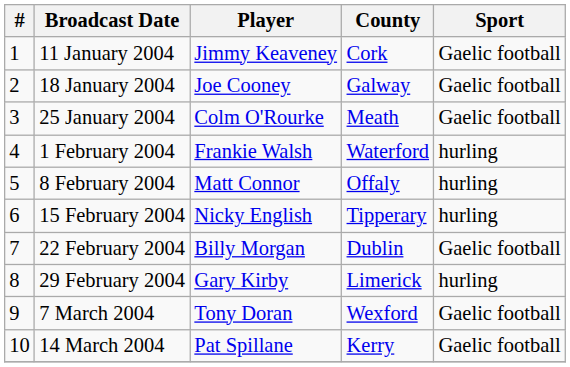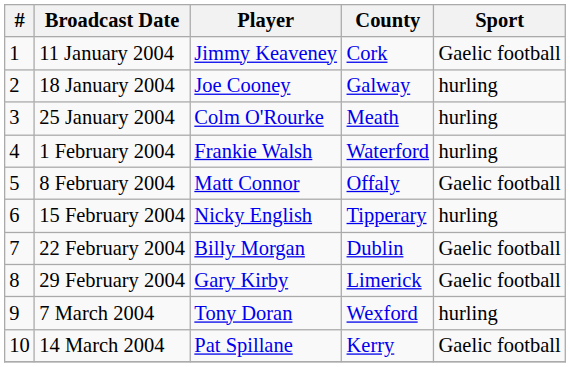 <table class="wikitable">
 <tr>
 <th>#</th>
 <th>Broadcast Date</th>
 <th>Player</th>
 <th>County</th>
 <th>Sport</th>
 </tr>
 <tr>
 <td>1</td>
 <td>11 January 2004</td>
 <td><a href='#'>Jimmy Keaveney</a></td>
 <td><a href='#'>Cork</a></td>
 <td>Gaelic football</td>
 </tr>
 <tr>
 <td>2</td>
 <td>18 January 2004</td>
 <td><a href='#'>Joe Cooney</a></td>
 <td><a href='#'>Galway</a></td>
-<td>Gaelic football</td>
+<td>hurling</td>
 </tr>
 <tr>
 <td>3</td>
 <td>25 January 2004</td>
 <td><a href='#'>Colm O'Rourke</a></td>
 <td><a href='#'>Meath</a></td>
-<td>Gaelic football</td>
+<td>hurling</td>
 </tr>
 <tr>
 <td>4</td>
 <td>1 February 2004</td>
 <td><a href='#'>Frankie Walsh</a></td>
 <td><a href='#'>Waterford</a></td>
 <td>hurling</td>
 </tr>
 <tr>
 <td>5</td>
 <td>8 February 2004</td>
 <td><a href='#'>Matt Connor</a></td>
 <td><a href='#'>Offaly</a></td>
-<td>hurling</td>
+<td>Gaelic football</td>
 </tr>
 <tr>
 <td>6</td>
 <td>15 February 2004</td>
 <td><a href='#'>Nicky English</a></td>
 <td><a href='#'>Tipperary</a></td>
 <td>hurling</td>
 </tr>
 <tr>
 <td>7</td>
 <td>22 February 2004</td>
 <td><a href='#'>Billy Morgan</a></td>
 <td><a href='#'>Dublin</a></td>
 <td>Gaelic football</td>
 </tr>
 <tr>
 <td>8</td>
 <td>29 February 2004</td>
 <td><a href='#'>Gary Kirby</a></td>
 <td><a href='#'>Limerick</a></td>
-<td>hurling</td>
+<td>Gaelic football</td>
 </tr>
 <tr>
 <td>9</td>
 <td>7 March 2004</td>
 <td><a href='#'>Tony Doran</a></td>
 <td><a href='#'>Wexford</a></td>
-<td>Gaelic football</td>
+<td>hurling</td>
 </tr>
 <tr>
 <td>10</td>
 <td>14 March 2004</td>
 <td><a href='#'>Pat Spillane</a></td>
 <td><a href='#'>Kerry</a></td>
 <td>Gaelic football</td>
 </tr>
 <tr>
 </tr>
 </table>
